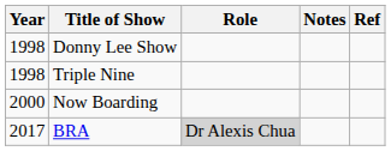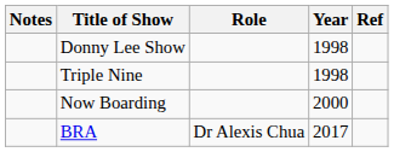 <table class="wikitable">
 <tr>
-<th>Year</th>
+<th>Notes</th>
 <th>Title of Show</th>
 <th>Role</th>
-<th>Notes</th>
+<th>Year</th>
 <th>Ref</th>
 </tr>
 <tr>
-<td>1998</td>
+<td></td>
 <td>Donny Lee Show</td>
 <td></td>
-<td></td>
+<td>1998</td>
 <td></td>
 </tr>
 <tr>
-<td>1998</td>
+<td></td>
 <td>Triple Nine</td>
 <td></td>
-<td></td>
+<td>1998</td>
 <td></td>
 </tr>
 <tr>
-<td>2000</td>
+<td></td>
 <td>Now Boarding</td>
 <td></td>
-<td></td>
+<td>2000</td>
 <td></td>
 </tr>
 <tr>
+<td></td>
+<td><a href='#'>BRA</a></td>
+<td>Dr Alexis Chua</td>
 <td>2017</td>
-<td><a href='#'>BRA</a></td>
-<td style="background: lightgrey;">Dr Alexis Chua</td>
-<td></td>
 <td></td>
 </tr>
 </table>
